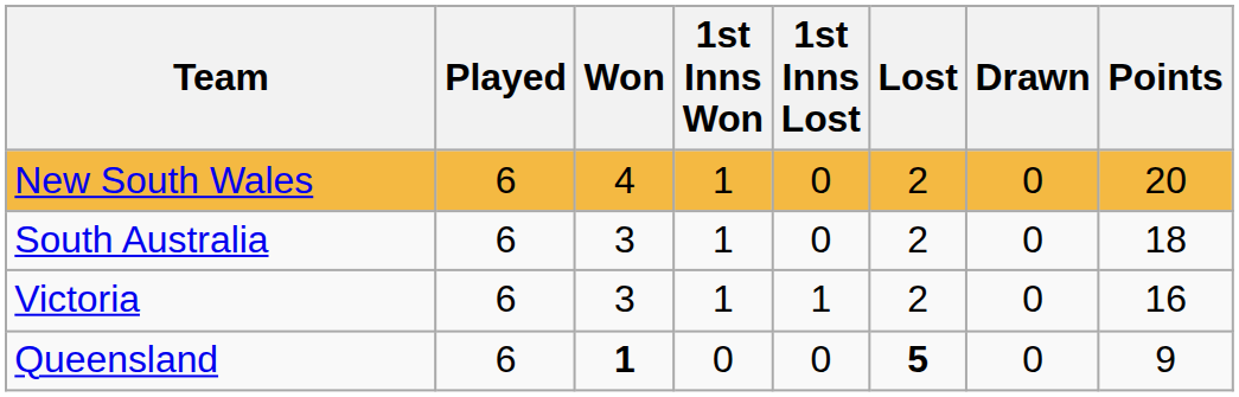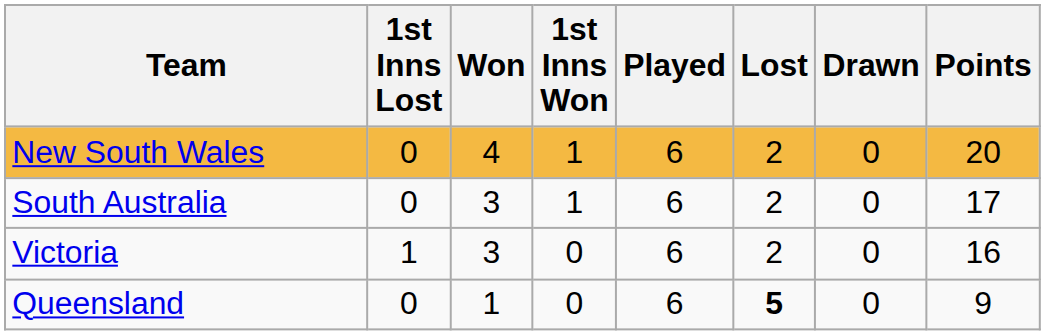 <table class="wikitable" style="text-align:center;">
 <tr>
 <th width=175>Team</th>
-<th style="width:30px;" abbr="Played">Played</th>
+<th style="width:30px;" abbr="1stLost">1st Inns Lost</th>
 <th style="width:30px;" abbr="Won">Won</th>
 <th style="width:30px;" abbr="1stWon">1st Inns Won</th>
-<th style="width:30px;" abbr="1stLost">1st Inns Lost</th>
+<th style="width:30px;" abbr="Played">Played</th>
 <th style="width:30px;" abbr="Lost">Lost</th>
 <th style="width:30px;" abbr="Drawn">Drawn</th>
 <th style="width:30px;" abbr="Points">Points</th>
 </tr>
 <tr style="background:#f4b942;">
 <td style="text-align:left;"><a href='#'>New South Wales</a></td>
-<td>6</td>
+<td>0</td>
 <td>4</td>
 <td>1</td>
-<td>0</td>
+<td>6</td>
 <td>2</td>
 <td>0</td>
 <td>20</td>
 </tr>
 <tr>
 <td style="text-align:left;"><a href='#'>South Australia</a></td>
-<td>6</td>
+<td>0</td>
 <td>3</td>
 <td>1</td>
-<td>0</td>
+<td>6</td>
 <td>2</td>
 <td>0</td>
-<td>18</td>
+<td>17</td>
 </tr>
 <tr>
 <td style="text-align:left;"><a href='#'>Victoria</a></td>
+<td>1</td>
+<td>3</td>
+<td>0</td>
 <td>6</td>
-<td>3</td>
-<td>1</td>
-<td>1</td>
 <td>2</td>
 <td>0</td>
 <td>16</td>
 </tr>
 <tr>
 <td style="text-align:left;"><a href='#'>Queensland</a></td>
+<td>0</td>
+<td>1</td>
+<td>0</td>
 <td>6</td>
-<td><strong>1</strong></td>
-<td>0</td>
-<td>0</td>
 <td><strong>5</strong></td>
 <td>0</td>
 <td>9</td>
 </tr>
 </table>
